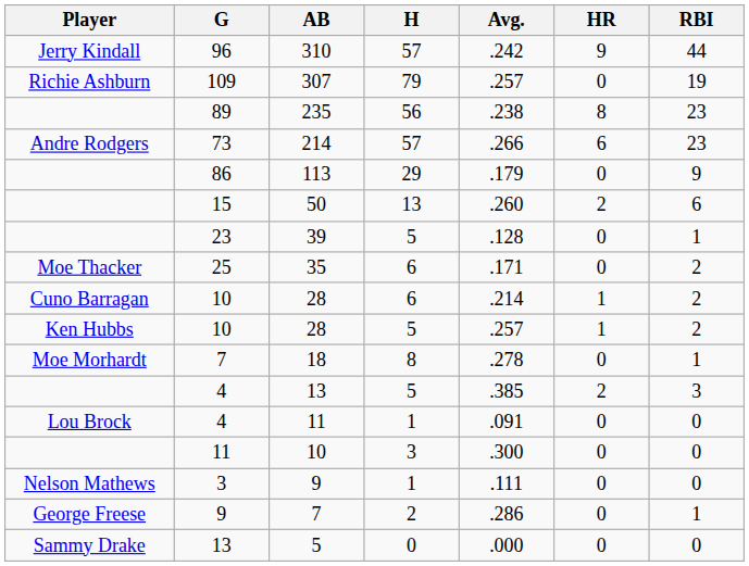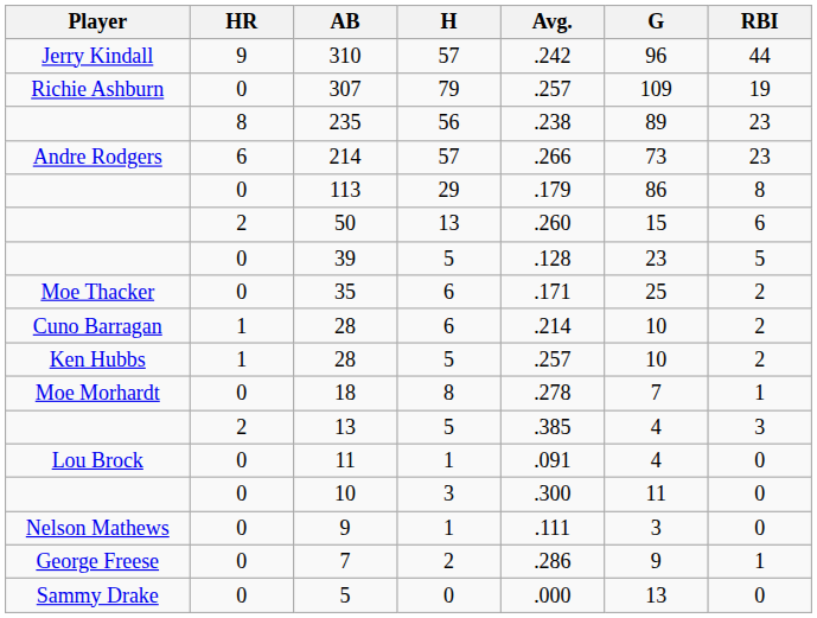 <table class="wikitable sortable">
 <tr>
 <th bgcolor="#DDDDFF" width="16%">Player</th>
-<th bgcolor="#DDDDFF" width="9%">G</th>
+<th bgcolor="#DDDDFF" width="9%">HR</th>
 <th bgcolor="#DDDDFF" width="9%">AB</th>
 <th bgcolor="#DDDDFF" width="9%">H</th>
 <th bgcolor="#DDDDFF" width="9%">Avg.</th>
-<th bgcolor="#DDDDFF" width="9%">HR</th>
+<th bgcolor="#DDDDFF" width="9%">G</th>
 <th bgcolor="#DDDDFF" width="9%">RBI</th>
 </tr>
 <tr align="center">
 <td><a href='#'>Jerry Kindall</a></td>
-<td>96</td>
+<td>9</td>
 <td>310</td>
 <td>57</td>
 <td>.242</td>
-<td>9</td>
+<td>96</td>
 <td>44</td>
 </tr>
 <tr align="center">
 <td><a href='#'>Richie Ashburn</a></td>
-<td>109</td>
+<td>0</td>
 <td>307</td>
 <td>79</td>
 <td>.257</td>
-<td>0</td>
+<td>109</td>
 <td>19</td>
 </tr>
 <tr align="center">
 <td></td>
-<td>89</td>
+<td>8</td>
 <td>235</td>
 <td>56</td>
 <td>.238</td>
-<td>8</td>
+<td>89</td>
 <td>23</td>
 </tr>
 <tr align="center">
 <td><a href='#'>Andre Rodgers</a></td>
-<td>73</td>
+<td>6</td>
 <td>214</td>
 <td>57</td>
 <td>.266</td>
-<td>6</td>
+<td>73</td>
 <td>23</td>
 </tr>
 <tr align="center">
 <td></td>
-<td>86</td>
+<td>0</td>
 <td>113</td>
 <td>29</td>
 <td>.179</td>
-<td>0</td>
-<td>9</td>
+<td>86</td>
+<td>8</td>
 </tr>
 <tr align="center">
 <td></td>
-<td>15</td>
+<td>2</td>
 <td>50</td>
 <td>13</td>
 <td>.260</td>
-<td>2</td>
+<td>15</td>
 <td>6</td>
 </tr>
 <tr align="center">
 <td></td>
-<td>23</td>
+<td>0</td>
 <td>39</td>
 <td>5</td>
 <td>.128</td>
-<td>0</td>
-<td>1</td>
+<td>23</td>
+<td>5</td>
 </tr>
 <tr align="center">
 <td><a href='#'>Moe Thacker</a></td>
-<td>25</td>
+<td>0</td>
 <td>35</td>
 <td>6</td>
 <td>.171</td>
-<td>0</td>
+<td>25</td>
 <td>2</td>
 </tr>
 <tr align="center">
 <td><a href='#'>Cuno Barragan</a></td>
-<td>10</td>
+<td>1</td>
 <td>28</td>
 <td>6</td>
 <td>.214</td>
-<td>1</td>
+<td>10</td>
 <td>2</td>
 </tr>
 <tr align="center">
 <td><a href='#'>Ken Hubbs</a></td>
-<td>10</td>
+<td>1</td>
 <td>28</td>
 <td>5</td>
 <td>.257</td>
-<td>1</td>
+<td>10</td>
 <td>2</td>
 </tr>
 <tr align="center">
 <td><a href='#'>Moe Morhardt</a></td>
-<td>7</td>
+<td>0</td>
 <td>18</td>
 <td>8</td>
 <td>.278</td>
-<td>0</td>
+<td>7</td>
 <td>1</td>
 </tr>
 <tr align="center">
 <td></td>
-<td>4</td>
+<td>2</td>
 <td>13</td>
 <td>5</td>
 <td>.385</td>
-<td>2</td>
+<td>4</td>
 <td>3</td>
 </tr>
 <tr align="center">
 <td><a href='#'>Lou Brock</a></td>
-<td>4</td>
+<td>0</td>
 <td>11</td>
 <td>1</td>
 <td>.091</td>
-<td>0</td>
+<td>4</td>
 <td>0</td>
 </tr>
 <tr align="center">
 <td></td>
-<td>11</td>
+<td>0</td>
 <td>10</td>
 <td>3</td>
 <td>.300</td>
-<td>0</td>
+<td>11</td>
 <td>0</td>
 </tr>
 <tr align="center">
 <td><a href='#'>Nelson Mathews</a></td>
-<td>3</td>
+<td>0</td>
 <td>9</td>
 <td>1</td>
 <td>.111</td>
-<td>0</td>
+<td>3</td>
 <td>0</td>
 </tr>
 <tr align="center">
 <td><a href='#'>George Freese</a></td>
-<td>9</td>
+<td>0</td>
 <td>7</td>
 <td>2</td>
 <td>.286</td>
-<td>0</td>
+<td>9</td>
 <td>1</td>
 </tr>
 <tr align="center">
 <td><a href='#'>Sammy Drake</a></td>
-<td>13</td>
+<td>0</td>
 <td>5</td>
 <td>0</td>
 <td>.000</td>
-<td>0</td>
+<td>13</td>
 <td>0</td>
 </tr>
 </table>
